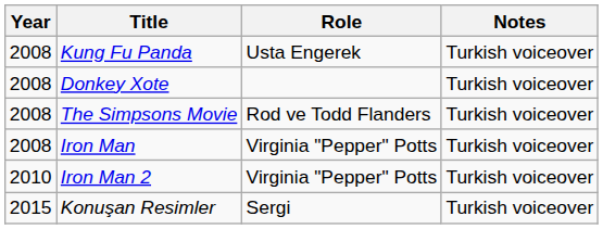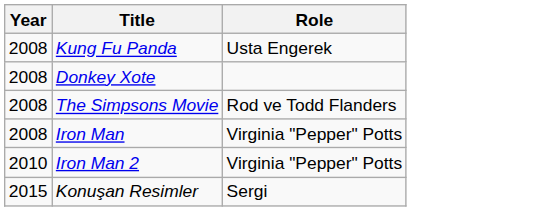 <table class="wikitable sortable" style="font-size: 80%;">
 <tr>
 <th>Year</th>
 <th>Title</th>
 <th>Role</th>
-<th class="unsortable">Notes</th>
 </tr>
 <tr>
 <td>2008</td>
 <td><em><a href='#'>Kung Fu Panda</a></em></td>
 <td>Usta Engerek</td>
-<td>Turkish voiceover</td>
 </tr>
 <tr>
 <td>2008</td>
 <td><em><a href='#'>Donkey Xote</a></em></td>
 <td></td>
-<td>Turkish voiceover</td>
 </tr>
 <tr>
 <td>2008</td>
 <td><em><a href='#'>The Simpsons Movie</a></em></td>
 <td>Rod ve Todd Flanders</td>
-<td>Turkish voiceover</td>
 </tr>
 <tr>
 <td>2008</td>
 <td><em><a href='#'>Iron Man</a></em></td>
 <td>Virginia "Pepper" Potts</td>
-<td>Turkish voiceover</td>
 </tr>
 <tr>
 <td>2010</td>
 <td><em><a href='#'>Iron Man 2</a></em></td>
 <td>Virginia "Pepper" Potts</td>
-<td>Turkish voiceover</td>
 </tr>
 <tr>
 <td>2015</td>
 <td><em>Konuşan Resimler</em></td>
 <td>Sergi</td>
-<td>Turkish voiceover</td>
 </tr>
 </table>
